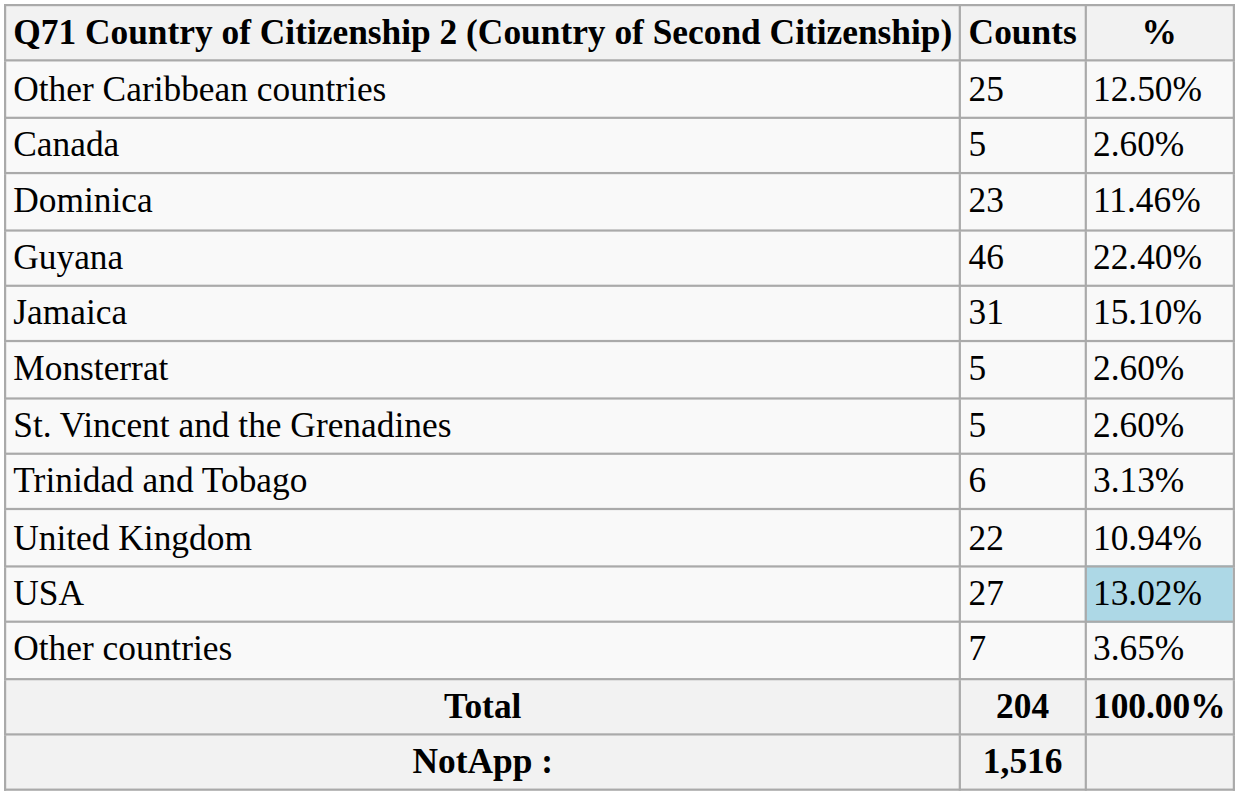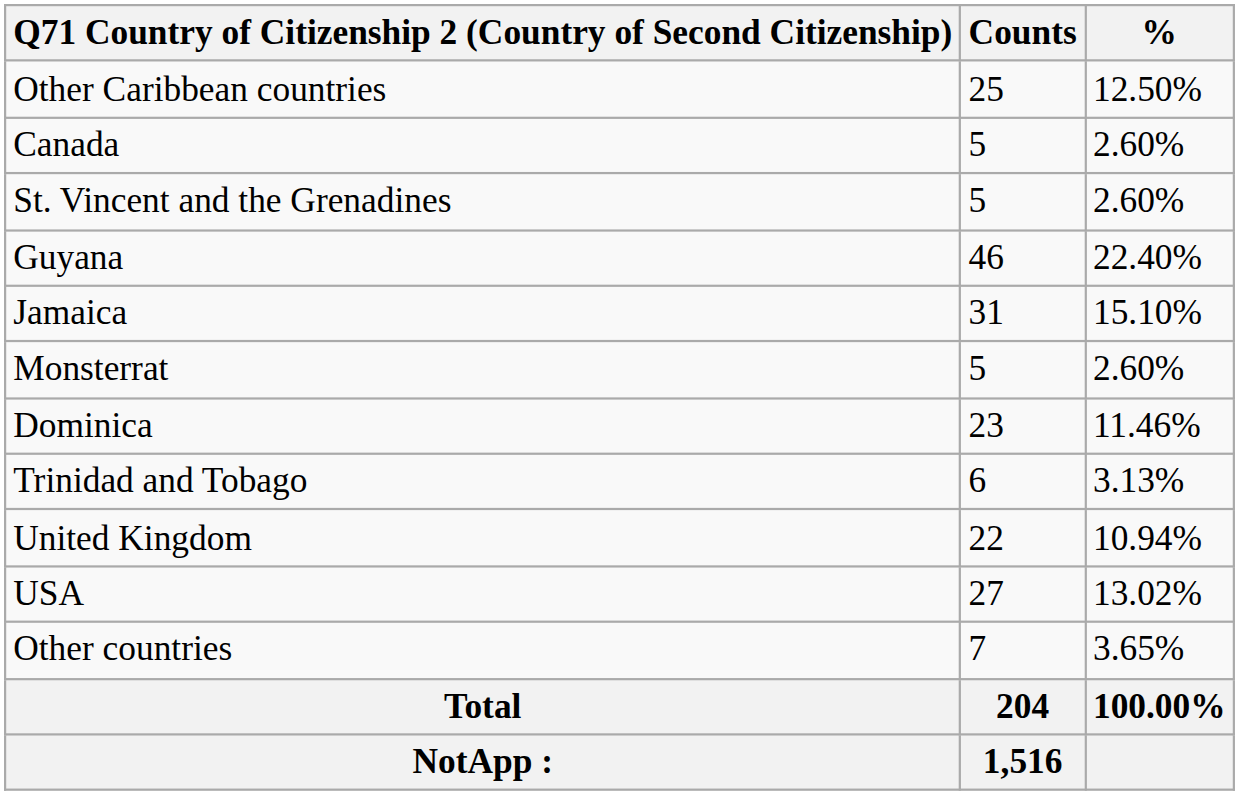 <table class="wikitable sortable">
 <tr>
 <th>Q71 Country of Citizenship 2 (Country of Second Citizenship)</th>
 <th>Counts</th>
 <th>%</th>
 </tr>
 <tr>
 <td>Other Caribbean countries</td>
 <td>25</td>
 <td>12.50%</td>
 </tr>
 <tr>
 <td>Canada</td>
 <td>5</td>
 <td>2.60%</td>
 </tr>
 <tr>
-<td>Dominica</td>
-<td>23</td>
-<td>11.46%</td>
+<td>St. Vincent and the Grenadines</td>
+<td>5</td>
+<td>2.60%</td>
 </tr>
 <tr>
 <td>Guyana</td>
 <td>46</td>
 <td>22.40%</td>
 </tr>
 <tr>
 <td>Jamaica</td>
 <td>31</td>
 <td>15.10%</td>
 </tr>
 <tr>
 <td>Monsterrat</td>
 <td>5</td>
 <td>2.60%</td>
 </tr>
 <tr>
-<td>St. Vincent and the Grenadines</td>
-<td>5</td>
-<td>2.60%</td>
+<td>Dominica</td>
+<td>23</td>
+<td>11.46%</td>
 </tr>
 <tr>
 <td>Trinidad and Tobago</td>
 <td>6</td>
 <td>3.13%</td>
 </tr>
 <tr>
 <td>United Kingdom</td>
 <td>22</td>
 <td>10.94%</td>
 </tr>
 <tr>
 <td>USA</td>
 <td>27</td>
-<td style="background: lightblue;">13.02%</td>
+<td>13.02%</td>
 </tr>
 <tr>
 <td>Other countries</td>
 <td>7</td>
 <td>3.65%</td>
 </tr>
 <tr>
 <th>Total</th>
 <th>204</th>
 <th>100.00%</th>
 </tr>
 <tr>
 <th>NotApp :</th>
 <th>1,516</th>
 <th></th>
 </tr>
 </table>
